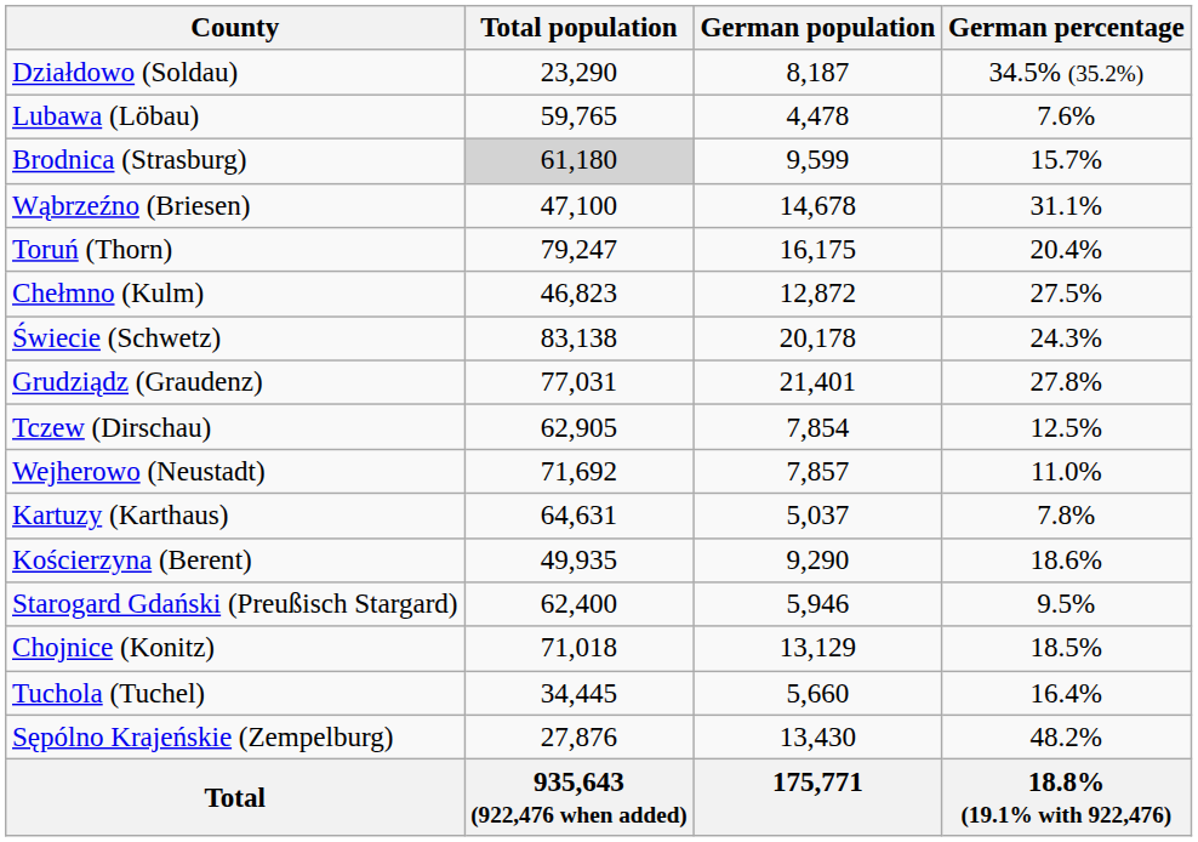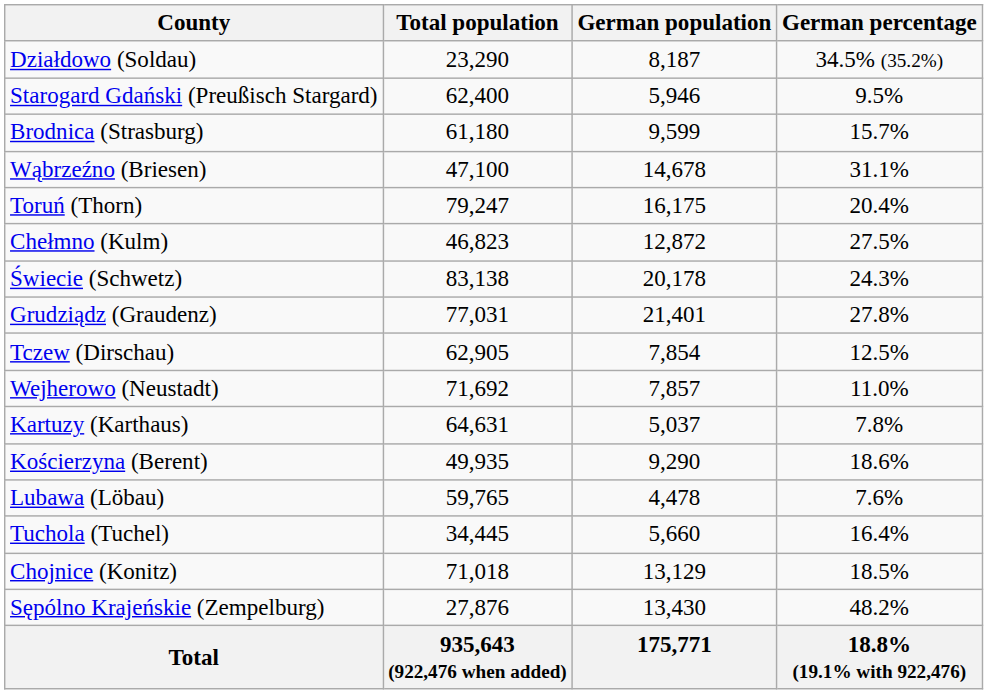 <table class="wikitable">
 <tr>
 <th>County</th>
 <th>Total population</th>
 <th>German population</th>
 <th>German percentage</th>
 </tr>
 <tr>
 <td><a href='#'>Działdowo</a> (Soldau)</td>
 <td style="text-align:center;">23,290</td>
 <td style="text-align:center;">8,187</td>
 <td style="text-align:center;">34.5% <small>(35.2%)</small></td>
 </tr>
 <tr>
-<td><a href='#'>Lubawa</a> (Löbau)</td>
-<td style="text-align:center;">59,765</td>
-<td style="text-align:center;">4,478</td>
-<td style="text-align:center;">7.6%</td>
+<td><a href='#'>Starogard Gdański</a> (Preußisch Stargard)</td>
+<td style="text-align:center;">62,400</td>
+<td style="text-align:center;">5,946</td>
+<td style="text-align:center;">9.5%</td>
 </tr>
 <tr>
 <td><a href='#'>Brodnica</a> (Strasburg)</td>
-<td style="background: lightgrey; text-align:center;">61,180</td>
+<td style="text-align:center;">61,180</td>
 <td style="text-align:center;">9,599</td>
 <td style="text-align:center;">15.7%</td>
 </tr>
 <tr>
 <td><a href='#'>Wąbrzeźno</a> (Briesen)</td>
 <td style="text-align:center;">47,100</td>
 <td style="text-align:center;">14,678</td>
 <td style="text-align:center;">31.1%</td>
 </tr>
 <tr>
 <td><a href='#'>Toruń</a> (Thorn)</td>
 <td style="text-align:center;">79,247</td>
 <td style="text-align:center;">16,175</td>
 <td style="text-align:center;">20.4%</td>
 </tr>
 <tr>
 <td><a href='#'>Chełmno</a> (Kulm)</td>
 <td style="text-align:center;">46,823</td>
 <td style="text-align:center;">12,872</td>
 <td style="text-align:center;">27.5%</td>
 </tr>
 <tr>
 <td><a href='#'>Świecie</a> (Schwetz)</td>
 <td style="text-align:center;">83,138</td>
 <td style="text-align:center;">20,178</td>
 <td style="text-align:center;">24.3%</td>
 </tr>
 <tr>
 <td><a href='#'>Grudziądz</a> (Graudenz)</td>
 <td style="text-align:center;">77,031</td>
 <td style="text-align:center;">21,401</td>
 <td style="text-align:center;">27.8%</td>
 </tr>
 <tr>
 <td><a href='#'>Tczew</a> (Dirschau)</td>
 <td style="text-align:center;">62,905</td>
 <td style="text-align:center;">7,854</td>
 <td style="text-align:center;">12.5%</td>
 </tr>
 <tr>
 <td><a href='#'>Wejherowo</a> (Neustadt)</td>
 <td style="text-align:center;">71,692</td>
 <td style="text-align:center;">7,857</td>
 <td style="text-align:center;">11.0%</td>
 </tr>
 <tr>
 <td><a href='#'>Kartuzy</a> (Karthaus)</td>
 <td style="text-align:center;">64,631</td>
 <td style="text-align:center;">5,037</td>
 <td style="text-align:center;">7.8%</td>
 </tr>
 <tr>
 <td><a href='#'>Kościerzyna</a> (Berent)</td>
 <td style="text-align:center;">49,935</td>
 <td style="text-align:center;">9,290</td>
 <td style="text-align:center;">18.6%</td>
 </tr>
 <tr>
-<td><a href='#'>Starogard Gdański</a> (Preußisch Stargard)</td>
-<td style="text-align:center;">62,400</td>
-<td style="text-align:center;">5,946</td>
-<td style="text-align:center;">9.5%</td>
+<td><a href='#'>Lubawa</a> (Löbau)</td>
+<td style="text-align:center;">59,765</td>
+<td style="text-align:center;">4,478</td>
+<td style="text-align:center;">7.6%</td>
+</tr>
+<tr>
+<td><a href='#'>Tuchola</a> (Tuchel)</td>
+<td style="text-align:center;">34,445</td>
+<td style="text-align:center;">5,660</td>
+<td style="text-align:center;">16.4%</td>
 </tr>
 <tr>
 <td><a href='#'>Chojnice</a> (Konitz)</td>
 <td style="text-align:center;">71,018</td>
 <td style="text-align:center;">13,129</td>
 <td style="text-align:center;">18.5%</td>
-</tr>
-<tr>
-<td><a href='#'>Tuchola</a> (Tuchel)</td>
-<td style="text-align:center;">34,445</td>
-<td style="text-align:center;">5,660</td>
-<td style="text-align:center;">16.4%</td>
 </tr>
 <tr>
 <td><a href='#'>Sępólno Krajeńskie</a> (Zempelburg)</td>
 <td style="text-align:center;">27,876</td>
 <td style="text-align:center;">13,430</td>
 <td style="text-align:center;">48.2%</td>
 </tr>
 <tr>
 <th>Total</th>
 <th style="text-align:center;">935,643<br><small>(922,476 when added)</small></th>
 <th style="text-align:center;">175,771<br> </th>
 <th style="text-align:center;">18.8%<br><small>(19.1% with 922,476)</small></th>
 </tr>
 </table>
